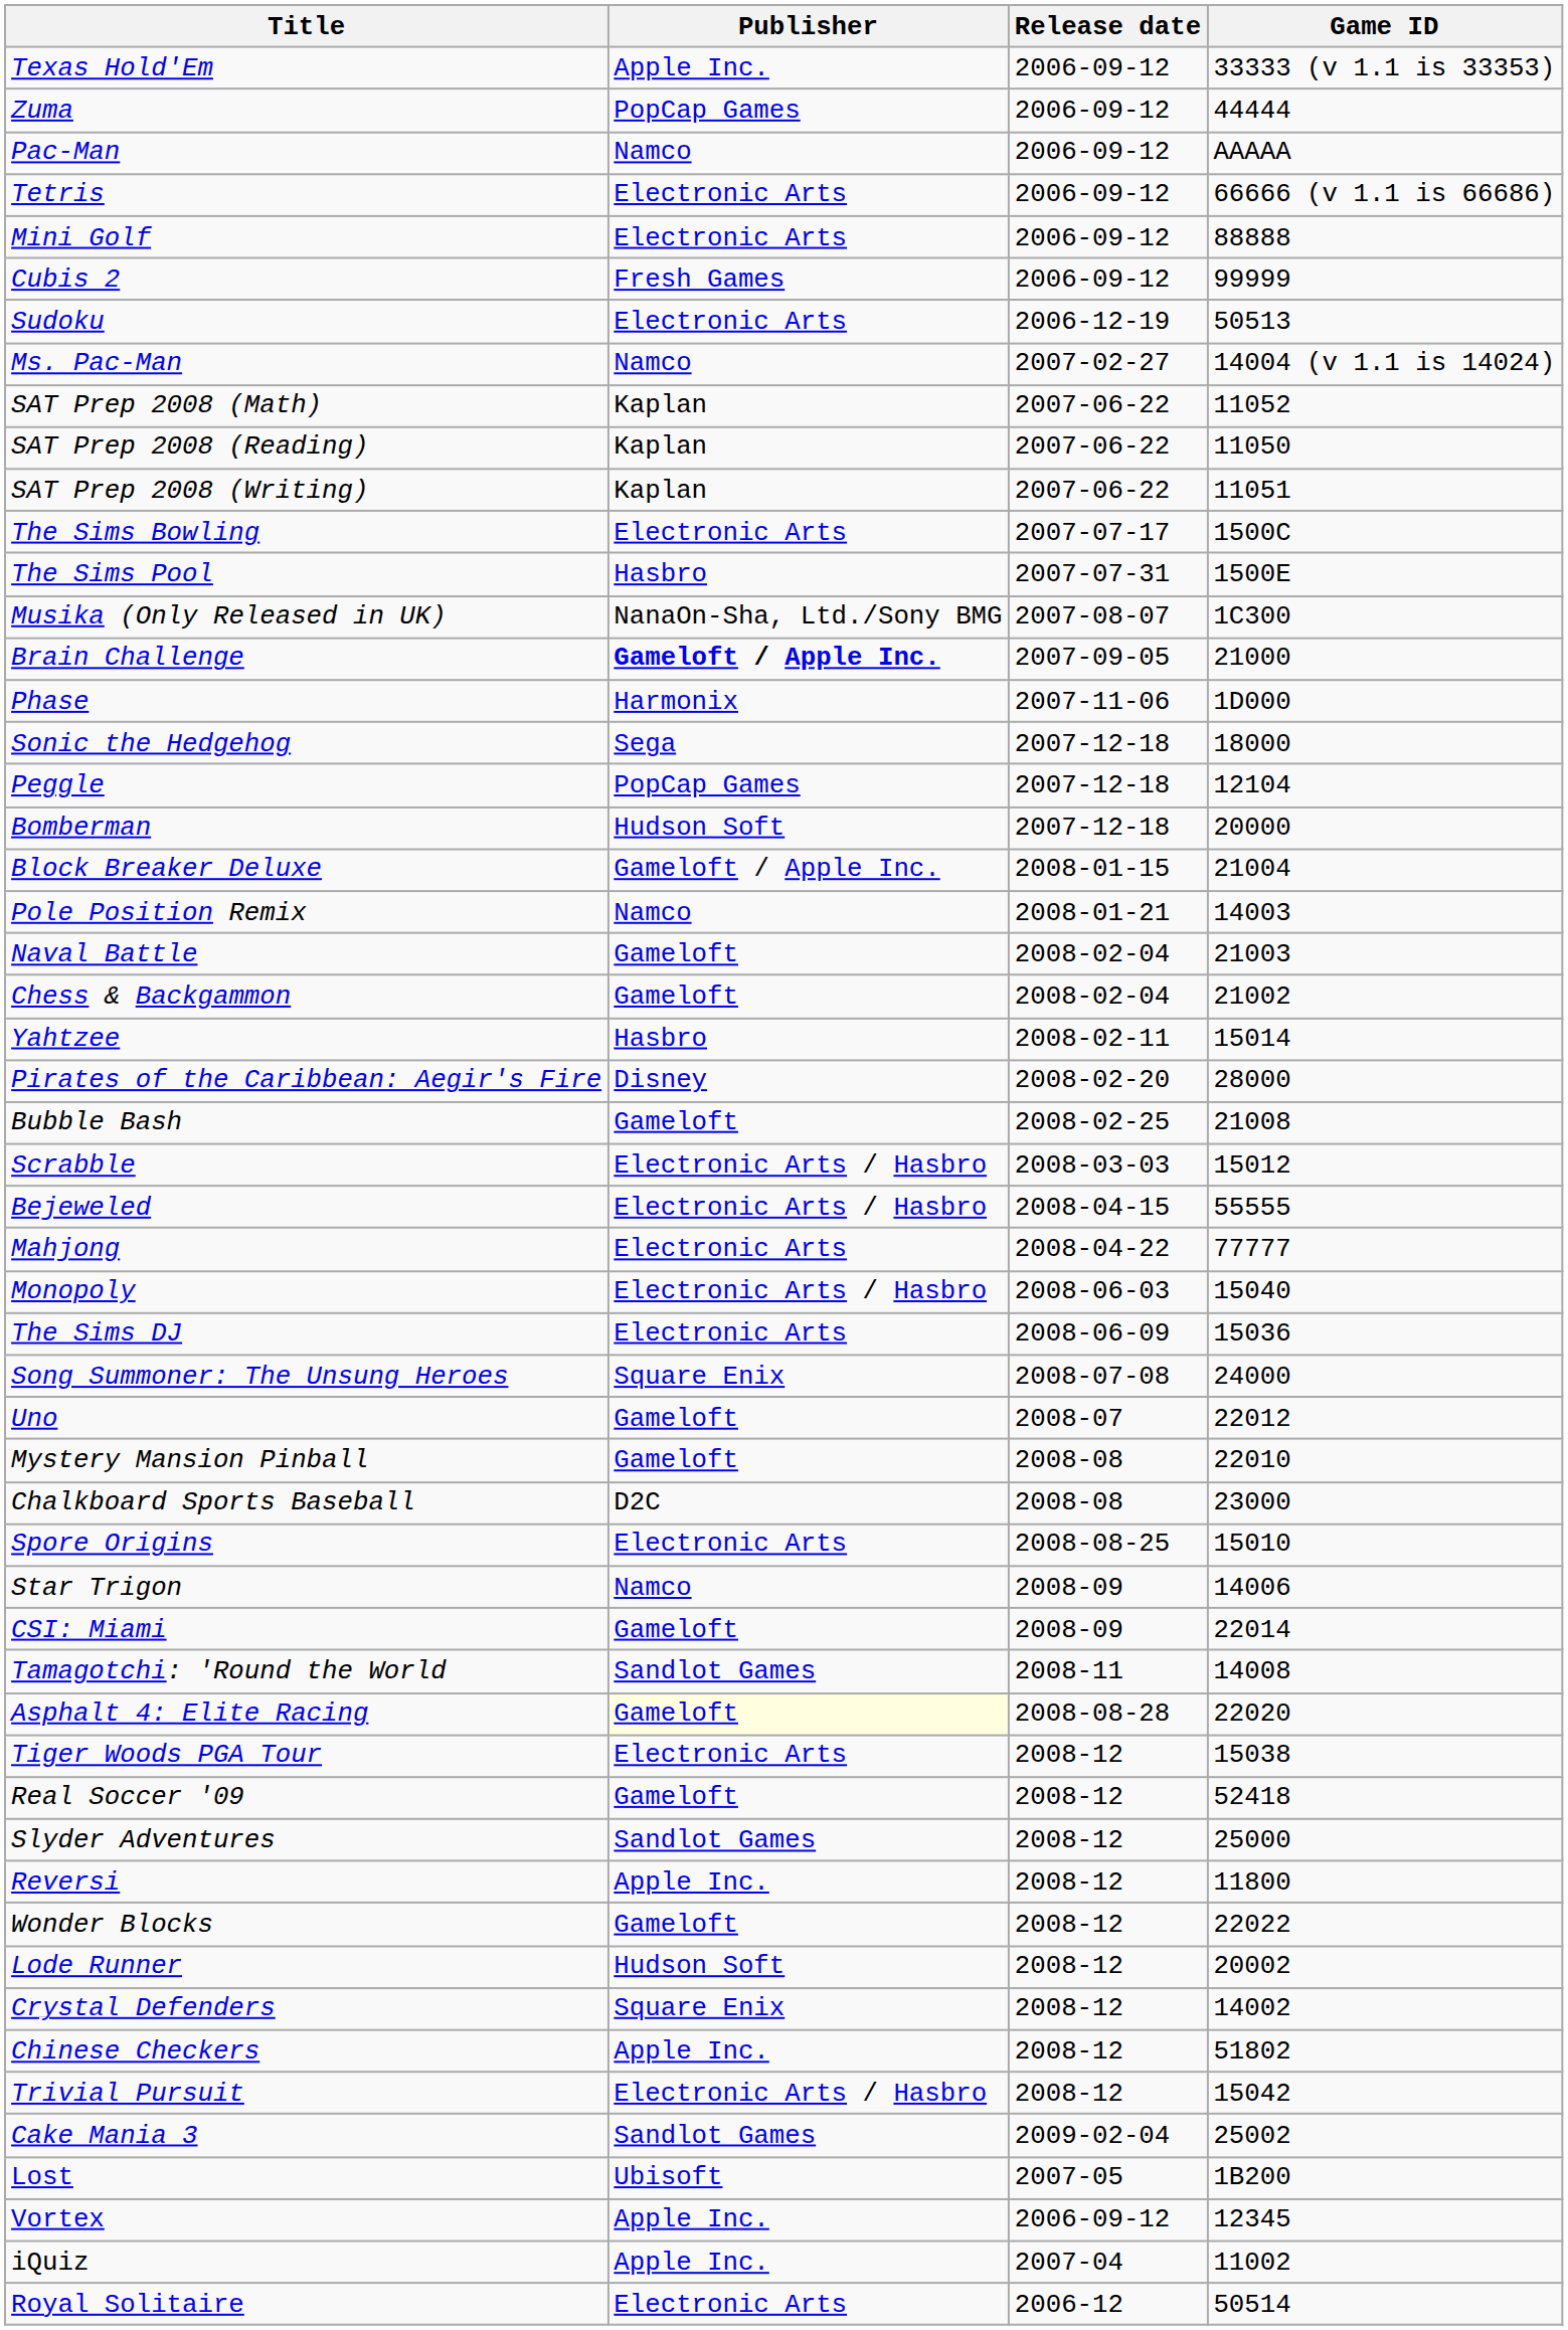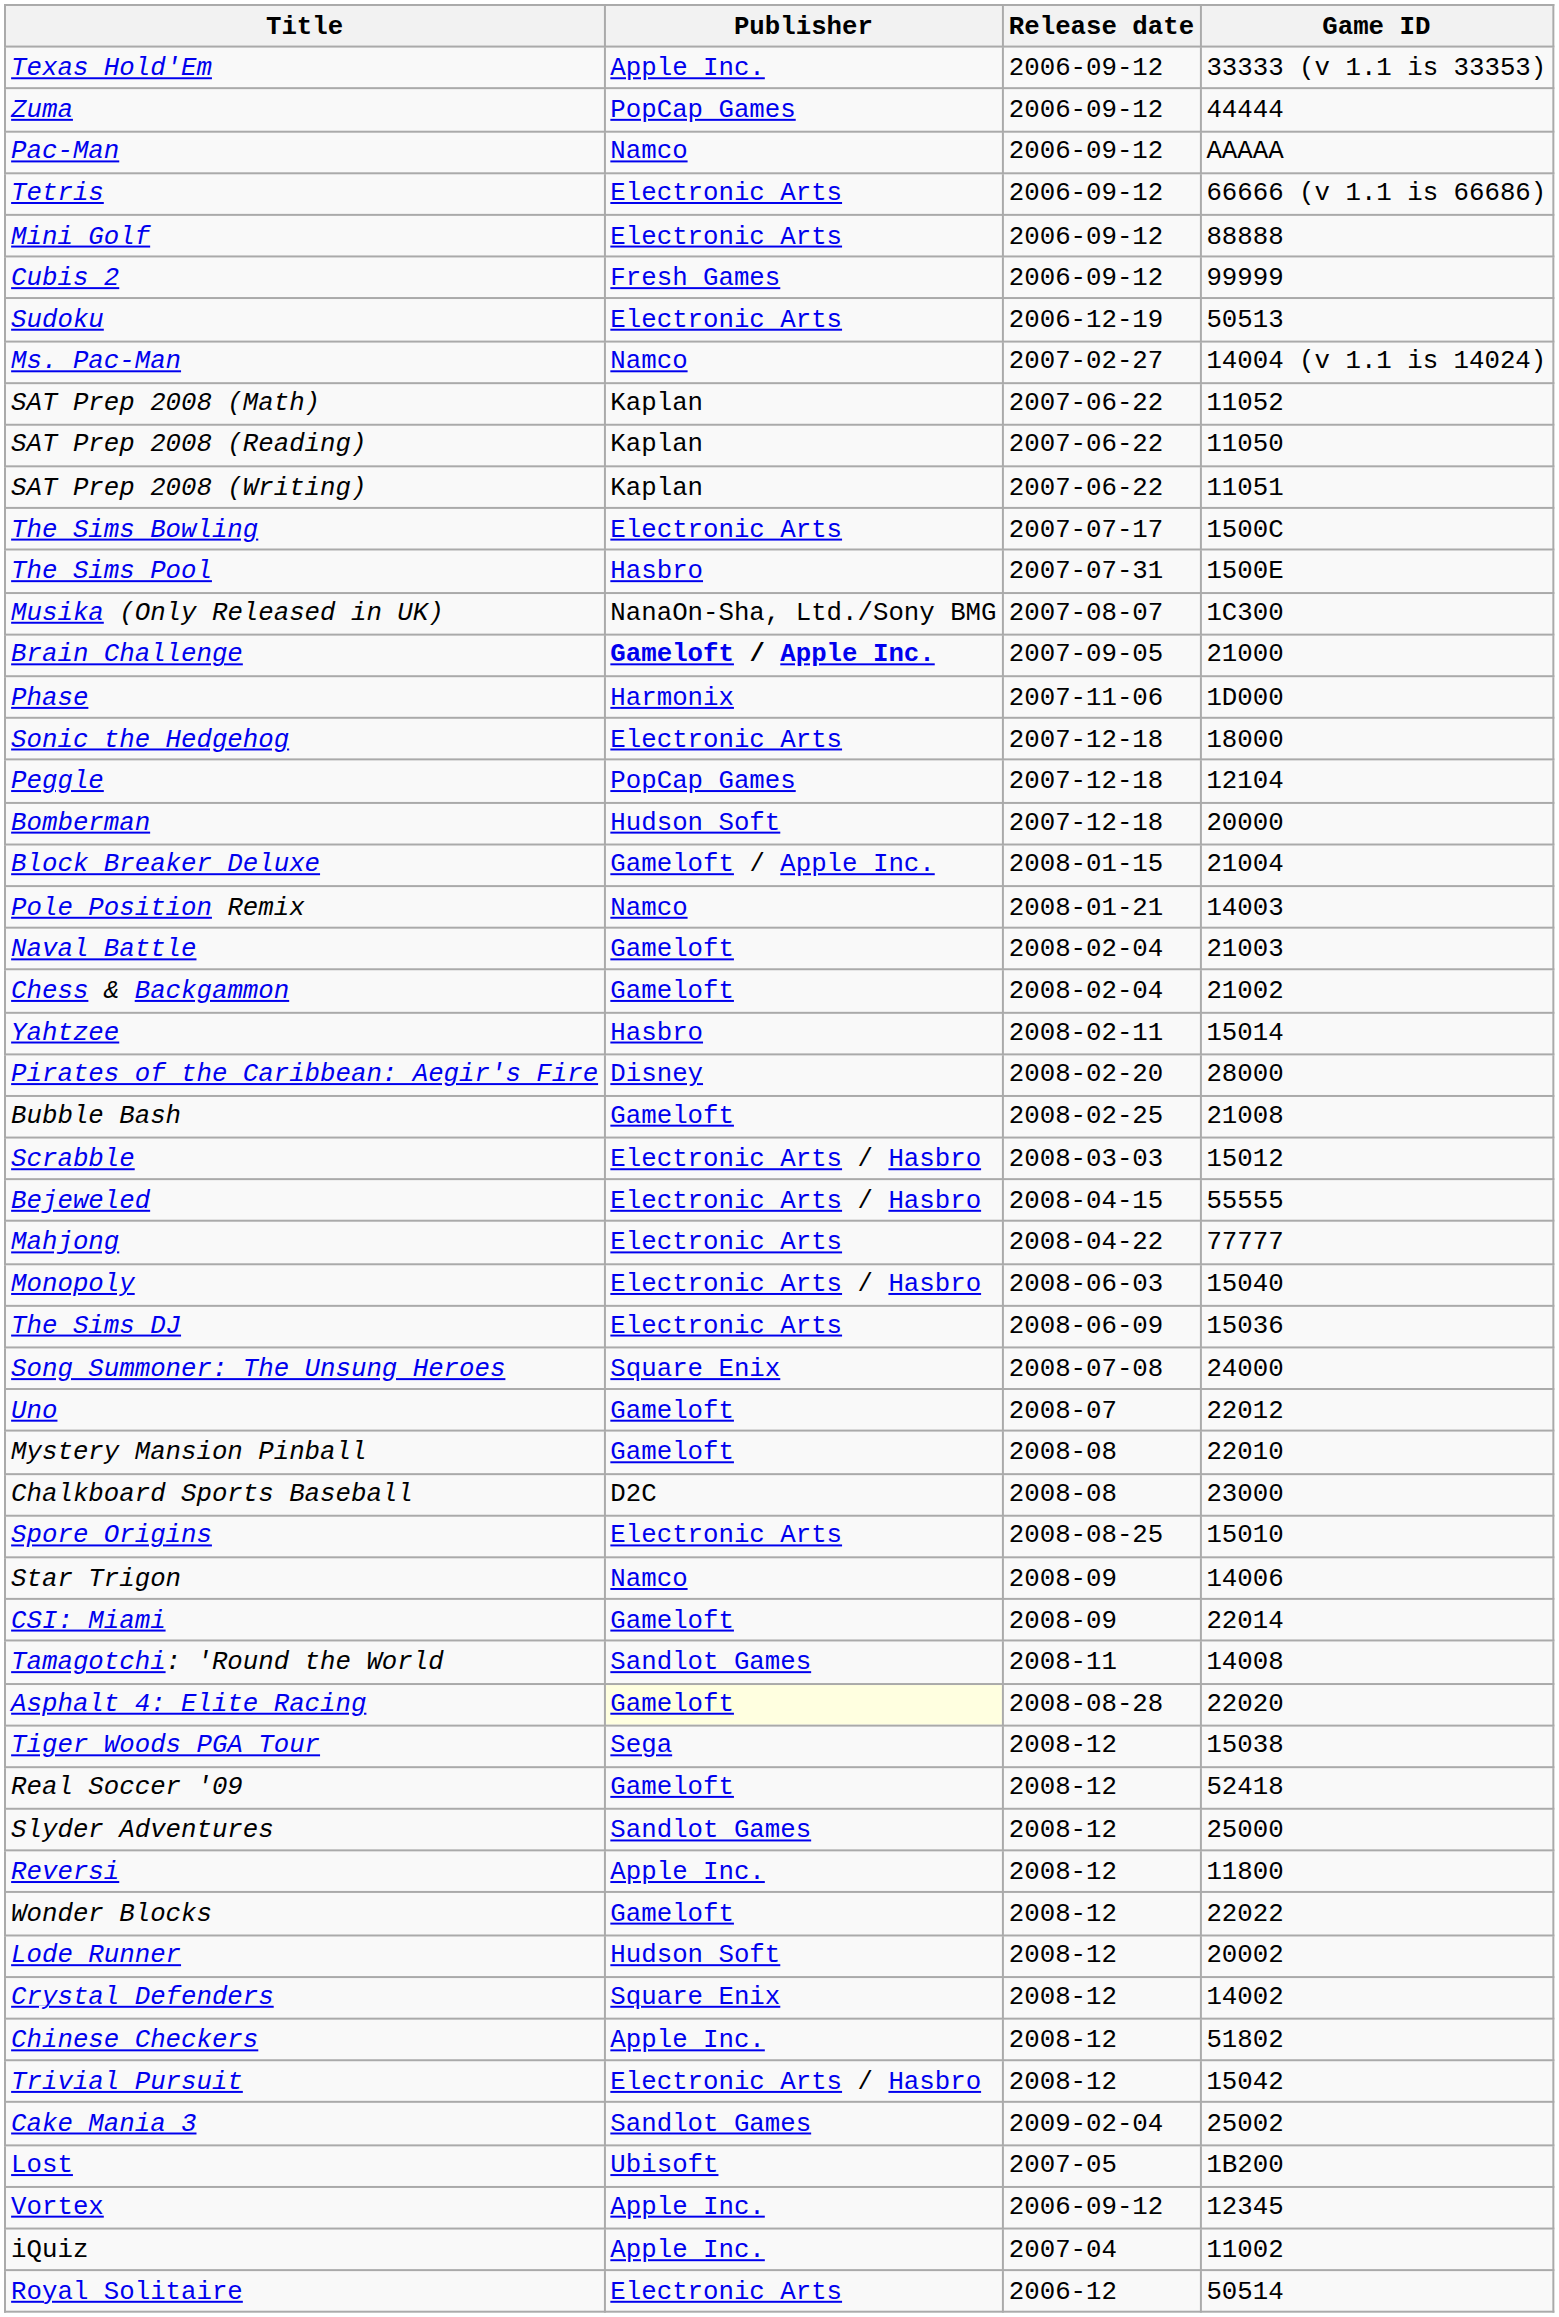 <table class="wikitable sortable">
 <tr>
 <th>Title</th>
 <th>Publisher</th>
 <th>Release date</th>
 <th>Game ID</th>
 </tr>
 <tr>
 <td><em><a href='#'>Texas Hold'Em</a></em></td>
 <td><a href='#'>Apple Inc.</a></td>
 <td>2006-09-12</td>
 <td>33333 (v 1.1 is 33353)</td>
 </tr>
 <tr>
 <td><em><a href='#'>Zuma</a></em></td>
 <td><a href='#'>PopCap Games</a></td>
 <td>2006-09-12</td>
 <td>44444</td>
 </tr>
 <tr>
 <td><em><a href='#'>Pac-Man</a></em></td>
 <td><a href='#'>Namco</a></td>
 <td>2006-09-12</td>
 <td>AAAAA</td>
 </tr>
 <tr>
 <td><em><a href='#'>Tetris</a></em></td>
 <td><a href='#'>Electronic Arts</a></td>
 <td>2006-09-12</td>
 <td>66666 (v 1.1 is 66686)</td>
 </tr>
 <tr>
 <td><em><a href='#'>Mini Golf</a></em></td>
 <td><a href='#'>Electronic Arts</a></td>
 <td>2006-09-12</td>
 <td>88888</td>
 </tr>
 <tr>
 <td><em><a href='#'>Cubis 2</a></em></td>
 <td><a href='#'>Fresh Games</a></td>
 <td>2006-09-12</td>
 <td>99999</td>
 </tr>
 <tr>
 <td><em><a href='#'>Sudoku</a></em></td>
 <td><a href='#'>Electronic Arts</a></td>
 <td>2006-12-19</td>
 <td>50513</td>
 </tr>
 <tr>
 <td><em><a href='#'>Ms. Pac-Man</a></em></td>
 <td><a href='#'>Namco</a></td>
 <td>2007-02-27</td>
 <td>14004 (v 1.1 is 14024)</td>
 </tr>
 <tr>
 <td><em>SAT Prep 2008 (Math)</em></td>
 <td>Kaplan</td>
 <td>2007-06-22</td>
 <td>11052</td>
 </tr>
 <tr>
 <td><em>SAT Prep 2008 (Reading)</em></td>
 <td>Kaplan</td>
 <td>2007-06-22</td>
 <td>11050</td>
 </tr>
 <tr>
 <td><em>SAT Prep 2008 (Writing)</em></td>
 <td>Kaplan</td>
 <td>2007-06-22</td>
 <td>11051</td>
 </tr>
 <tr>
 <td><em><a href='#'>The Sims Bowling</a></em></td>
 <td><a href='#'>Electronic Arts</a></td>
 <td>2007-07-17</td>
 <td>1500C</td>
 </tr>
 <tr>
 <td><em><a href='#'>The Sims Pool</a></em></td>
 <td><a href='#'>Hasbro</a></td>
 <td>2007-07-31</td>
 <td>1500E</td>
 </tr>
 <tr>
 <td><em><a href='#'>Musika</a> (Only Released in UK)</em></td>
 <td>NanaOn-Sha, Ltd./Sony BMG</td>
 <td>2007-08-07</td>
 <td>1C300</td>
 </tr>
 <tr>
 <td><em><a href='#'>Brain Challenge</a></em></td>
 <td><strong><a href='#'>Gameloft</a> / <a href='#'>Apple Inc.</a></strong></td>
 <td>2007-09-05</td>
 <td>21000</td>
 </tr>
 <tr>
 <td><em><a href='#'>Phase</a></em></td>
 <td><a href='#'>Harmonix</a></td>
 <td>2007-11-06</td>
 <td>1D000</td>
 </tr>
 <tr>
 <td><em><a href='#'>Sonic the Hedgehog</a></em></td>
-<td><a href='#'>Sega</a></td>
+<td><a href='#'>Electronic Arts</a></td>
 <td>2007-12-18</td>
 <td>18000</td>
 </tr>
 <tr>
 <td><em><a href='#'>Peggle</a></em></td>
 <td><a href='#'>PopCap Games</a></td>
 <td>2007-12-18</td>
 <td>12104</td>
 </tr>
 <tr>
 <td><em><a href='#'>Bomberman</a></em></td>
 <td><a href='#'>Hudson Soft</a></td>
 <td>2007-12-18</td>
 <td>20000</td>
 </tr>
 <tr>
 <td><em><a href='#'>Block Breaker Deluxe</a></em></td>
 <td><a href='#'>Gameloft</a> / <a href='#'>Apple Inc.</a></td>
 <td>2008-01-15</td>
 <td>21004</td>
 </tr>
 <tr>
 <td><em><a href='#'>Pole Position</a> Remix</em></td>
 <td><a href='#'>Namco</a></td>
 <td>2008-01-21</td>
 <td>14003</td>
 </tr>
 <tr>
 <td><em><a href='#'>Naval Battle</a></em></td>
 <td><a href='#'>Gameloft</a></td>
 <td>2008-02-04</td>
 <td>21003</td>
 </tr>
 <tr>
 <td><em><a href='#'>Chess</a> & <a href='#'>Backgammon</a></em></td>
 <td><a href='#'>Gameloft</a></td>
 <td>2008-02-04</td>
 <td>21002</td>
 </tr>
 <tr>
 <td><em><a href='#'>Yahtzee</a></em></td>
 <td><a href='#'>Hasbro</a></td>
 <td>2008-02-11</td>
 <td>15014</td>
 </tr>
 <tr>
 <td><em><a href='#'>Pirates of the Caribbean: Aegir's Fire</a></em></td>
 <td><a href='#'>Disney</a></td>
 <td>2008-02-20</td>
 <td>28000</td>
 </tr>
 <tr>
 <td><em>Bubble Bash</em></td>
 <td><a href='#'>Gameloft</a></td>
 <td>2008-02-25</td>
 <td>21008</td>
 </tr>
 <tr>
 <td><em><a href='#'>Scrabble</a> </em></td>
 <td><a href='#'>Electronic Arts</a> / <a href='#'>Hasbro</a></td>
 <td>2008-03-03</td>
 <td>15012</td>
 </tr>
 <tr>
 <td><em><a href='#'>Bejeweled</a></em></td>
 <td><a href='#'>Electronic Arts</a> / <a href='#'>Hasbro</a></td>
 <td>2008-04-15</td>
 <td>55555</td>
 </tr>
 <tr>
 <td><em><a href='#'>Mahjong</a></em></td>
 <td><a href='#'>Electronic Arts</a></td>
 <td>2008-04-22</td>
 <td>77777</td>
 </tr>
 <tr>
 <td><em><a href='#'>Monopoly</a></em></td>
 <td><a href='#'>Electronic Arts</a> / <a href='#'>Hasbro</a></td>
 <td>2008-06-03</td>
 <td>15040</td>
 </tr>
 <tr>
 <td><em><a href='#'>The Sims DJ</a></em></td>
 <td><a href='#'>Electronic Arts</a></td>
 <td>2008-06-09</td>
 <td>15036</td>
 </tr>
 <tr>
 <td><em><a href='#'>Song Summoner: The Unsung Heroes</a></em></td>
 <td><a href='#'>Square Enix</a></td>
 <td>2008-07-08</td>
 <td>24000</td>
 </tr>
 <tr>
 <td><em><a href='#'>Uno</a></em></td>
 <td><a href='#'>Gameloft</a></td>
 <td>2008-07</td>
 <td>22012</td>
 </tr>
 <tr>
 <td><em>Mystery Mansion Pinball</em></td>
 <td><a href='#'>Gameloft</a></td>
 <td>2008-08</td>
 <td>22010</td>
 </tr>
 <tr>
 <td><em>Chalkboard Sports Baseball</em></td>
 <td>D2C</td>
 <td>2008-08</td>
 <td>23000</td>
 </tr>
 <tr>
 <td><em><a href='#'>Spore Origins</a></em></td>
 <td><a href='#'>Electronic Arts</a></td>
 <td>2008-08-25</td>
 <td>15010</td>
 </tr>
 <tr>
 <td><em>Star Trigon</em></td>
 <td><a href='#'>Namco</a></td>
 <td>2008-09</td>
 <td>14006</td>
 </tr>
 <tr>
 <td><em><a href='#'>CSI: Miami</a></em></td>
 <td><a href='#'>Gameloft</a></td>
 <td>2008-09</td>
 <td>22014</td>
 </tr>
 <tr>
 <td><em><a href='#'>Tamagotchi</a>: 'Round the World</em></td>
 <td><a href='#'>Sandlot Games</a></td>
 <td>2008-11</td>
 <td>14008</td>
 </tr>
 <tr>
 <td><em><a href='#'>Asphalt 4: Elite Racing</a></em></td>
 <td style="background: lightyellow;"><a href='#'>Gameloft</a></td>
 <td>2008-08-28</td>
 <td>22020</td>
 </tr>
 <tr>
 <td><em><a href='#'>Tiger Woods PGA Tour</a></em></td>
-<td><a href='#'>Electronic Arts</a></td>
+<td><a href='#'>Sega</a></td>
 <td>2008-12</td>
 <td>15038</td>
 </tr>
 <tr>
 <td><em>Real Soccer '09</em></td>
 <td><a href='#'>Gameloft</a></td>
 <td>2008-12</td>
 <td>52418</td>
 </tr>
 <tr>
 <td><em>Slyder Adventures</em></td>
 <td><a href='#'>Sandlot Games</a></td>
 <td>2008-12</td>
 <td>25000</td>
 </tr>
 <tr>
 <td><em><a href='#'>Reversi</a></em></td>
 <td><a href='#'>Apple Inc.</a></td>
 <td>2008-12</td>
 <td>11800</td>
 </tr>
 <tr>
 <td><em>Wonder Blocks</em></td>
 <td><a href='#'>Gameloft</a></td>
 <td>2008-12</td>
 <td>22022</td>
 </tr>
 <tr>
 <td><em><a href='#'>Lode Runner</a></em></td>
 <td><a href='#'>Hudson Soft</a></td>
 <td>2008-12</td>
 <td>20002</td>
 </tr>
 <tr>
 <td><em><a href='#'>Crystal Defenders</a></em></td>
 <td><a href='#'>Square Enix</a></td>
 <td>2008-12</td>
 <td>14002</td>
 </tr>
 <tr>
 <td><em><a href='#'>Chinese Checkers</a></em></td>
 <td><a href='#'>Apple Inc.</a></td>
 <td>2008-12</td>
 <td>51802</td>
 </tr>
 <tr>
 <td><em><a href='#'>Trivial Pursuit</a></em></td>
 <td><a href='#'>Electronic Arts</a> / <a href='#'>Hasbro</a></td>
 <td>2008-12</td>
 <td>15042</td>
 </tr>
 <tr>
 <td><em><a href='#'>Cake Mania 3</a></em></td>
 <td><a href='#'>Sandlot Games</a></td>
 <td>2009-02-04</td>
 <td>25002</td>
 </tr>
 <tr>
 <td><a href='#'>Lost</a></td>
 <td><a href='#'>Ubisoft</a></td>
 <td>2007-05</td>
 <td>1B200</td>
 </tr>
 <tr>
 <td><a href='#'>Vortex</a></td>
 <td><a href='#'>Apple Inc.</a></td>
 <td>2006-09-12</td>
 <td>12345</td>
 </tr>
 <tr>
 <td>iQuiz</td>
 <td><a href='#'>Apple Inc.</a></td>
 <td>2007-04</td>
 <td>11002</td>
 </tr>
 <tr>
 <td><a href='#'>Royal Solitaire</a></td>
 <td><a href='#'>Electronic Arts</a></td>
 <td>2006-12</td>
 <td>50514</td>
 </tr>
 </table>
